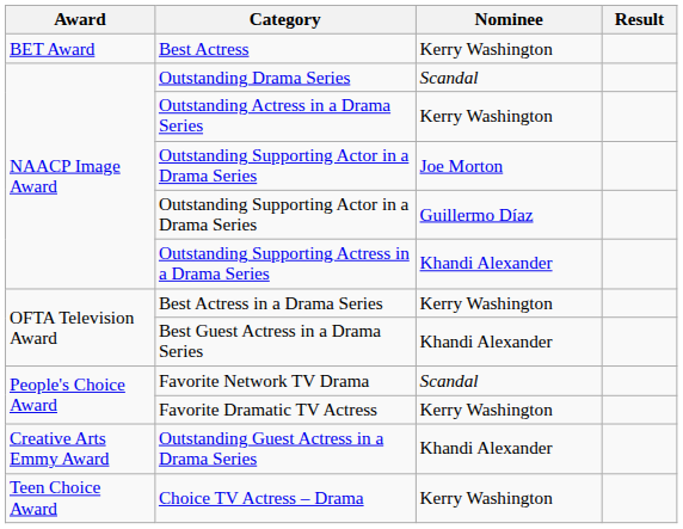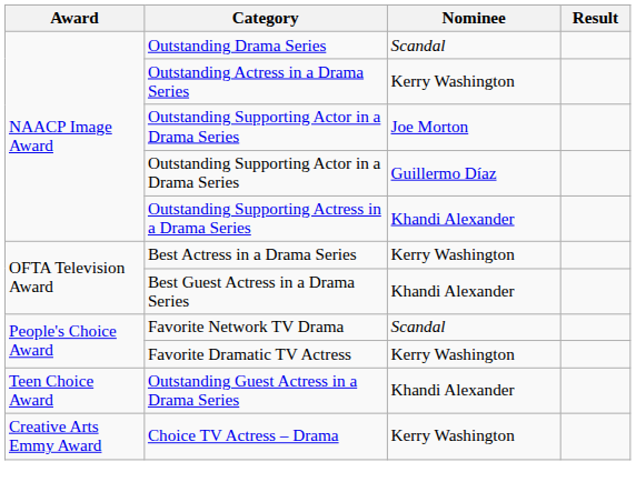 <table class="wikitable sortable" style="width:95%;">
 <tr>
 <th style="width:20%;">Award</th>
 <th style="width:35%;">Category</th>
 <th style="width:25%;">Nominee</th>
 <th style="width:10%;">Result</th>
-</tr>
-<tr>
-<td><a href='#'>BET Award</a></td>
-<td><a href='#'>Best Actress</a></td>
-<td>Kerry Washington</td>
-<td></td>
 </tr>
 <tr>
 <td rowspan="5"><a href='#'>NAACP Image Award</a></td>
 <td><a href='#'>Outstanding Drama Series</a></td>
 <td><em>Scandal</em></td>
 <td></td>
 </tr>
 <tr>
 <td><a href='#'>Outstanding Actress in a Drama Series</a></td>
 <td>Kerry Washington</td>
 <td></td>
 </tr>
 <tr>
 <td><a href='#'>Outstanding Supporting Actor in a Drama Series</a></td>
 <td><a href='#'>Joe Morton</a></td>
 <td></td>
 </tr>
 <tr>
 <td>Outstanding Supporting Actor in a Drama Series</td>
 <td><a href='#'>Guillermo Díaz</a></td>
 <td></td>
 </tr>
 <tr>
 <td><a href='#'>Outstanding Supporting Actress in a Drama Series</a></td>
 <td><a href='#'>Khandi Alexander</a></td>
 <td></td>
 </tr>
 <tr>
 <td rowspan="2">OFTA Television Award</td>
 <td>Best Actress in a Drama Series</td>
 <td>Kerry Washington</td>
 <td></td>
 </tr>
 <tr>
 <td>Best Guest Actress in a Drama Series</td>
 <td>Khandi Alexander</td>
 <td></td>
 </tr>
 <tr>
 <td rowspan="2"><a href='#'>People's Choice Award</a></td>
 <td>Favorite Network TV Drama</td>
 <td><em>Scandal</em></td>
 <td></td>
 </tr>
 <tr>
 <td>Favorite Dramatic TV Actress</td>
 <td>Kerry Washington</td>
 <td></td>
 </tr>
 <tr>
-<td><a href='#'>Creative Arts Emmy Award</a></td>
+<td><a href='#'>Teen Choice Award</a></td>
 <td><a href='#'>Outstanding Guest Actress in a Drama Series</a></td>
 <td>Khandi Alexander</td>
 <td></td>
 </tr>
 <tr>
-<td><a href='#'>Teen Choice Award</a></td>
+<td><a href='#'>Creative Arts Emmy Award</a></td>
 <td><a href='#'>Choice TV Actress – Drama</a></td>
 <td>Kerry Washington</td>
 <td></td>
 </tr>
 </table>
